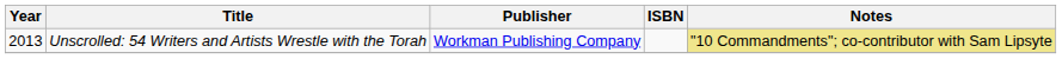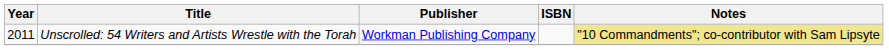 <table class="wikitable">
 <tr>
 <th>Year</th>
 <th>Title</th>
 <th>Publisher</th>
 <th>ISBN</th>
 <th>Notes</th>
 </tr>
 <tr>
-<td>2013</td>
+<td>2011</td>
 <td><em>Unscrolled: 54 Writers and Artists Wrestle with the Torah</em></td>
 <td><a href='#'>Workman Publishing Company</a></td>
 <td></td>
 <td style="background: khaki;">"10 Commandments"; co-contributor with Sam Lipsyte</td>
 </tr>
 <tr>
 </tr>
 </table>
